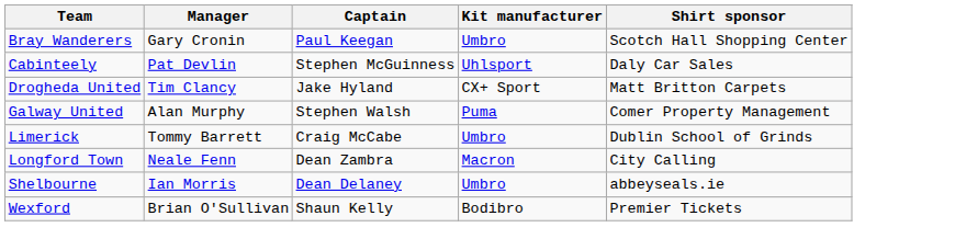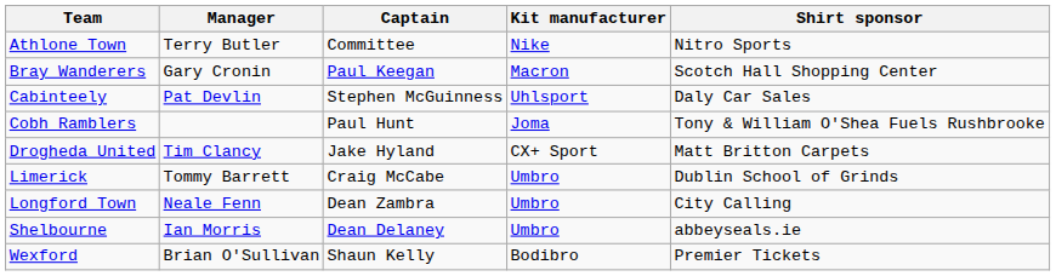 <table class="wikitable sortable" style="text-align: left;">
 <tr>
 <th>Team</th>
 <th>Manager</th>
 <th>Captain</th>
 <th>Kit manufacturer</th>
 <th>Shirt sponsor</th>
 </tr>
 <tr>
+<td><a href='#'>Athlone Town</a></td>
+<td> Terry Butler</td>
+<td>Committee</td>
+<td><a href='#'>Nike</a></td>
+<td>Nitro Sports</td>
+</tr>
+<tr>
 <td><a href='#'>Bray Wanderers</a></td>
 <td> Gary Cronin</td>
 <td> <a href='#'>Paul Keegan</a></td>
-<td><a href='#'>Umbro</a></td>
+<td><a href='#'>Macron</a></td>
 <td>Scotch Hall Shopping Center</td>
 </tr>
 <tr>
 <td><a href='#'>Cabinteely</a></td>
 <td> <a href='#'>Pat Devlin</a></td>
 <td> Stephen McGuinness</td>
 <td><a href='#'>Uhlsport</a></td>
 <td>Daly Car Sales</td>
 </tr>
 <tr>
+<td><a href='#'>Cobh Ramblers</a></td>
+<td></td>
+<td> Paul Hunt</td>
+<td><a href='#'>Joma</a></td>
+<td>Tony & William O'Shea Fuels Rushbrooke</td>
+</tr>
+<tr>
 <td><a href='#'>Drogheda United</a></td>
 <td> <a href='#'>Tim Clancy</a></td>
 <td> Jake Hyland</td>
 <td>CX+ Sport</td>
 <td>Matt Britton Carpets</td>
-</tr>
-<tr>
-<td><a href='#'>Galway United</a></td>
-<td> Alan Murphy</td>
-<td> Stephen Walsh</td>
-<td><a href='#'>Puma</a></td>
-<td>Comer Property Management</td>
 </tr>
 <tr>
 <td><a href='#'>Limerick</a></td>
 <td> Tommy Barrett</td>
 <td> Craig McCabe</td>
 <td><a href='#'>Umbro</a></td>
 <td>Dublin School of Grinds</td>
 </tr>
 <tr>
 <td><a href='#'>Longford Town</a></td>
 <td> <a href='#'>Neale Fenn</a></td>
 <td> Dean Zambra</td>
-<td><a href='#'>Macron</a></td>
+<td><a href='#'>Umbro</a></td>
 <td>City Calling</td>
 </tr>
 <tr>
 <td><a href='#'>Shelbourne</a></td>
 <td> <a href='#'>Ian Morris</a></td>
 <td> <a href='#'>Dean Delaney</a></td>
 <td><a href='#'>Umbro</a></td>
 <td>abbeyseals.ie</td>
 </tr>
 <tr>
 <td><a href='#'>Wexford</a></td>
 <td> Brian O'Sullivan</td>
 <td> Shaun Kelly</td>
 <td>Bodibro</td>
 <td>Premier Tickets</td>
 </tr>
 </table>
